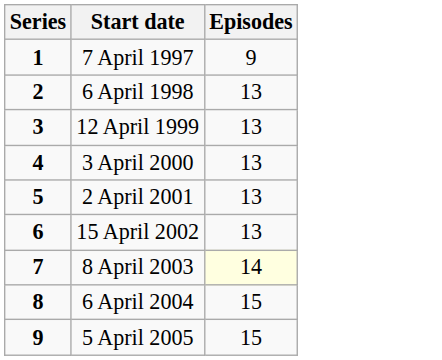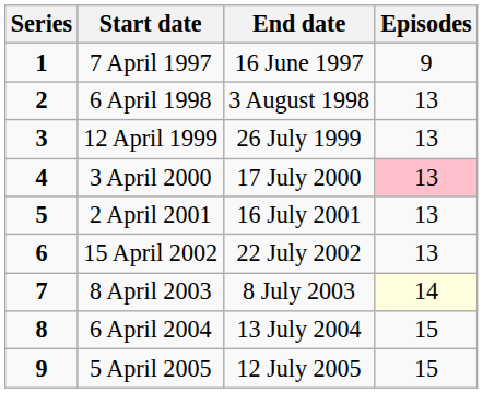 <table class="wikitable" style="text-align:center;">
 <tr>
 <th>Series</th>
 <th>Start date</th>
+<th>End date</th>
 <th>Episodes</th>
 </tr>
 <tr>
 <td><strong>1</strong></td>
 <td>7 April 1997</td>
+<td>16 June 1997</td>
 <td>9</td>
 </tr>
 <tr>
 <td><strong>2</strong></td>
 <td>6 April 1998</td>
+<td>3 August 1998</td>
 <td>13</td>
 </tr>
 <tr>
 <td><strong>3</strong></td>
 <td>12 April 1999</td>
+<td>26 July 1999</td>
 <td>13</td>
 </tr>
 <tr>
 <td><strong>4</strong></td>
 <td>3 April 2000</td>
-<td>13</td>
+<td>17 July 2000</td>
+<td style="background: pink;">13</td>
 </tr>
 <tr>
 <td><strong>5</strong></td>
 <td>2 April 2001</td>
+<td>16 July 2001</td>
 <td>13</td>
 </tr>
 <tr>
 <td><strong>6</strong></td>
 <td>15 April 2002</td>
+<td>22 July 2002</td>
 <td>13</td>
 </tr>
 <tr>
 <td><strong>7</strong></td>
 <td>8 April 2003</td>
+<td>8 July 2003</td>
 <td style="background: lightyellow;">14</td>
 </tr>
 <tr>
 <td><strong>8</strong></td>
 <td>6 April 2004</td>
+<td>13 July 2004</td>
 <td>15</td>
 </tr>
 <tr>
 <td><strong>9</strong></td>
 <td>5 April 2005</td>
+<td>12 July 2005</td>
 <td>15</td>
 </tr>
 </table>
